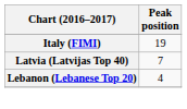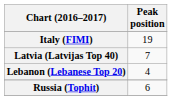 <table class="wikitable plainrowheaders sortable" style="text-align:center;">
 <tr>
 <th scope="col">Chart (2016–2017)</th>
 <th scope="col">Peak<br>position</th>
 </tr>
 <tr>
 </tr>
 <tr>
 </tr>
 <tr>
 </tr>
 <tr>
 </tr>
 <tr>
 </tr>
 <tr>
 </tr>
 <tr>
 </tr>
 <tr>
 </tr>
 <tr>
 </tr>
 <tr>
 </tr>
 <tr>
 </tr>
 <tr>
 </tr>
 <tr>
 </tr>
 <tr>
 <th scope="row">Italy (<a href='#'>FIMI</a>)</th>
 <td>19</td>
 </tr>
 <tr>
 <th scope="row">Latvia (Latvijas Top 40)</th>
 <td>7</td>
 </tr>
 <tr>
 <th scope="row">Lebanon (<a href='#'>Lebanese Top 20</a>) </th>
 <td>4</td>
 </tr>
 <tr>
 </tr>
 <tr>
 </tr>
 <tr>
 </tr>
 <tr>
 </tr>
 <tr>
 </tr>
 <tr>
 </tr>
 <tr>
+<th scope="row">Russia (<a href='#'>Tophit</a>)</th>
+<td>6</td>
+</tr>
+<tr>
 </tr>
 <tr>
 </tr>
 <tr>
 </tr>
 <tr>
 </tr>
 <tr>
 </tr>
 <tr>
 </tr>
 <tr>
 </tr>
 <tr>
 </tr>
 <tr>
 </tr>
 <tr>
 </tr>
 <tr>
 </tr>
 <tr>
 </tr>
 </table>
